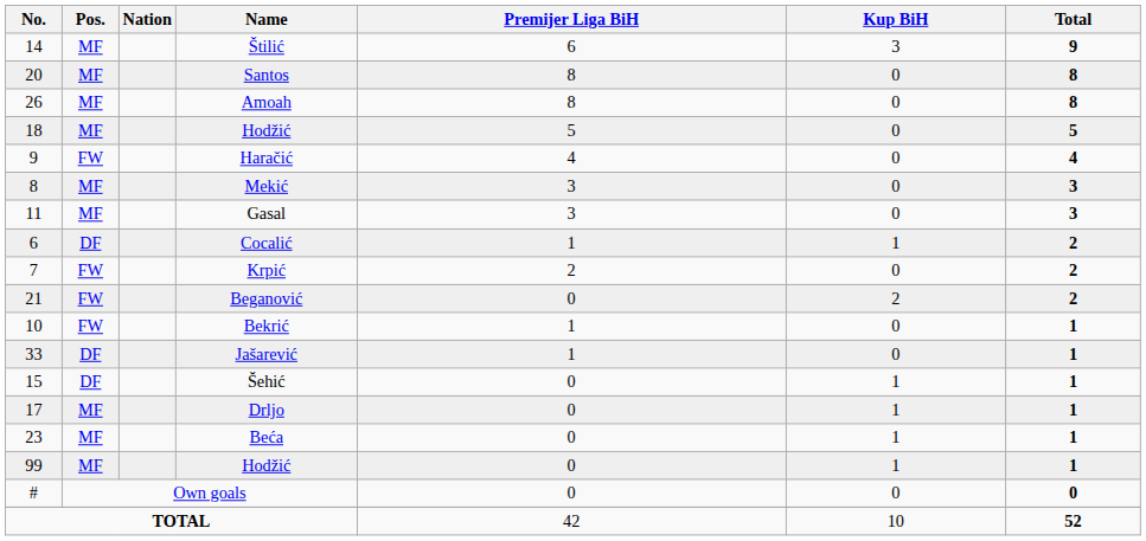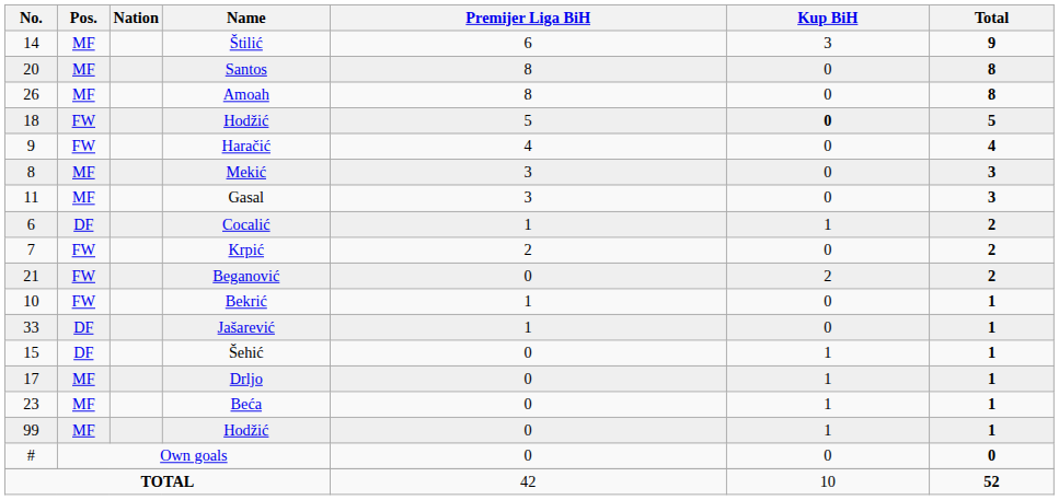 <table class="wikitable sortable" style="font-size: 95%; text-align: center;">
 <tr>
 <th width="5%">No.</th>
 <th width="5%">Pos.</th>
 <th width="5%">Nation</th>
 <th width="16%">Name</th>
 <th><a href='#'>Premijer Liga BiH</a></th>
 <th><a href='#'>Kup BiH</a></th>
 <th>Total</th>
 </tr>
 <tr>
 <td>14</td>
 <td><a href='#'>MF</a></td>
 <td></td>
 <td><a href='#'>Štilić</a></td>
 <td>6 </td>
 <td>3 </td>
 <td><strong>9</strong> </td>
 </tr>
 <tr bgcolor="#EFEFEF">
 <td>20</td>
 <td><a href='#'>MF</a></td>
 <td></td>
 <td><a href='#'>Santos</a></td>
 <td>8 </td>
 <td>0 </td>
 <td><strong>8</strong> </td>
 </tr>
 <tr>
 <td>26</td>
 <td><a href='#'>MF</a></td>
 <td></td>
 <td><a href='#'>Amoah</a></td>
 <td>8 </td>
 <td>0 </td>
 <td><strong>8</strong> </td>
 </tr>
 <tr bgcolor="#EFEFEF">
 <td>18</td>
-<td><a href='#'>MF</a></td>
+<td><a href='#'>FW</a></td>
 <td></td>
 <td><a href='#'>Hodžić</a></td>
 <td>5 </td>
-<td>0 </td>
+<td><strong>0 </strong></td>
 <td><strong>5</strong> </td>
 </tr>
 <tr>
 <td>9</td>
 <td><a href='#'>FW</a></td>
 <td></td>
 <td><a href='#'>Haračić</a></td>
 <td>4 </td>
 <td>0 </td>
 <td><strong>4</strong> </td>
 </tr>
 <tr bgcolor="#EFEFEF">
 <td>8</td>
 <td><a href='#'>MF</a></td>
 <td></td>
 <td><a href='#'>Mekić</a></td>
 <td>3 </td>
 <td>0 </td>
 <td><strong>3</strong> </td>
 </tr>
 <tr>
 <td>11</td>
 <td><a href='#'>MF</a></td>
 <td></td>
 <td>Gasal</td>
 <td>3 </td>
 <td>0 </td>
 <td><strong>3</strong> </td>
 </tr>
 <tr bgcolor="#EFEFEF">
 <td>6</td>
 <td><a href='#'>DF</a></td>
 <td></td>
 <td><a href='#'>Cocalić</a></td>
 <td>1 </td>
 <td>1 </td>
 <td><strong>2</strong> </td>
 </tr>
 <tr>
 <td>7</td>
 <td><a href='#'>FW</a></td>
 <td></td>
 <td><a href='#'>Krpić</a></td>
 <td>2 </td>
 <td>0 </td>
 <td><strong>2</strong> </td>
 </tr>
 <tr bgcolor="#EFEFEF">
 <td>21</td>
 <td><a href='#'>FW</a></td>
 <td></td>
 <td><a href='#'>Beganović</a></td>
 <td>0 </td>
 <td>2 </td>
 <td><strong>2</strong> </td>
 </tr>
 <tr>
 <td>10</td>
 <td><a href='#'>FW</a></td>
 <td></td>
 <td><a href='#'>Bekrić</a></td>
 <td>1 </td>
 <td>0 </td>
 <td><strong>1</strong> </td>
 </tr>
 <tr bgcolor="#EFEFEF">
 <td>33</td>
 <td><a href='#'>DF</a></td>
 <td></td>
 <td><a href='#'>Jašarević</a></td>
 <td>1 </td>
 <td>0 </td>
 <td><strong>1</strong> </td>
 </tr>
 <tr>
 <td>15</td>
 <td><a href='#'>DF</a></td>
 <td></td>
 <td>Šehić</td>
 <td>0 </td>
 <td>1 </td>
 <td><strong>1</strong> </td>
 </tr>
 <tr bgcolor="#EFEFEF">
 <td>17</td>
 <td><a href='#'>MF</a></td>
 <td></td>
 <td><a href='#'>Drljo</a></td>
 <td>0 </td>
 <td>1 </td>
 <td><strong>1</strong> </td>
 </tr>
 <tr>
 <td>23</td>
 <td><a href='#'>MF</a></td>
 <td></td>
 <td><a href='#'>Beća</a></td>
 <td>0 </td>
 <td>1 </td>
 <td><strong>1</strong> </td>
 </tr>
 <tr bgcolor="#EFEFEF">
 <td>99</td>
 <td><a href='#'>MF</a></td>
 <td></td>
 <td><a href='#'>Hodžić</a></td>
 <td>0 </td>
 <td>1 </td>
 <td><strong>1</strong> </td>
 </tr>
 <tr>
 <td>#</td>
 <td colspan=3><a href='#'>Own goals</a></td>
 <td>0 </td>
 <td>0 </td>
 <td><strong>0</strong> </td>
 </tr>
 <tr>
 </tr>
 <tr>
 <td colspan=4><strong>TOTAL</strong></td>
 <td>42 </td>
 <td>10 </td>
 <td><strong>52</strong> </td>
 </tr>
 </table>
